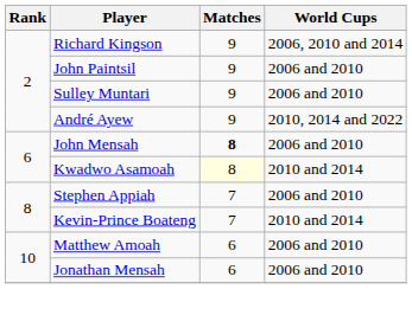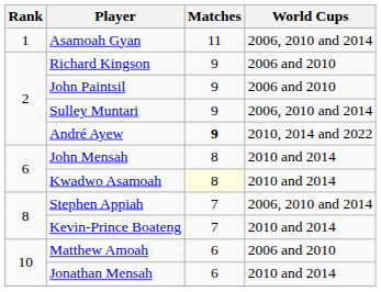 <table class="wikitable" style="text-align: left;">
 <tr>
 <th>Rank</th>
 <th>Player</th>
 <th>Matches</th>
 <th>World Cups</th>
 </tr>
 <tr>
+<td align=center>1</td>
+<td><a href='#'>Asamoah Gyan</a></td>
+<td align=center>11</td>
+<td>2006, 2010 and 2014</td>
+</tr>
+<tr>
 <td rowspan=4 align=center>2</td>
 <td><a href='#'>Richard Kingson</a></td>
 <td align=center>9</td>
-<td>2006, 2010 and 2014</td>
+<td>2006 and 2010</td>
 </tr>
 <tr>
 <td><a href='#'>John Paintsil</a></td>
 <td align=center>9</td>
 <td>2006 and 2010</td>
 </tr>
 <tr>
 <td><a href='#'>Sulley Muntari</a></td>
 <td align=center>9</td>
-<td>2006 and 2010</td>
+<td>2006, 2010 and 2014</td>
 </tr>
 <tr>
 <td><a href='#'>André Ayew</a></td>
-<td align=center>9</td>
+<td align=center><strong>9</strong></td>
 <td>2010, 2014 and 2022</td>
 </tr>
 <tr>
 <td rowspan=2 align=center>6</td>
 <td><a href='#'>John Mensah</a></td>
-<td align=center><strong>8</strong></td>
-<td>2006 and 2010</td>
+<td align=center>8</td>
+<td>2010 and 2014</td>
 </tr>
 <tr>
 <td><a href='#'>Kwadwo Asamoah</a></td>
 <td align=center style="background: lightyellow;">8</td>
 <td>2010 and 2014</td>
 </tr>
 <tr>
 <td rowspan=2 align=center>8</td>
 <td><a href='#'>Stephen Appiah</a></td>
 <td align=center>7</td>
-<td>2006 and 2010</td>
+<td>2006, 2010 and 2014</td>
 </tr>
 <tr>
 <td><a href='#'>Kevin-Prince Boateng</a></td>
 <td align=center>7</td>
 <td>2010 and 2014</td>
 </tr>
 <tr>
 <td rowspan=2 align=center>10</td>
 <td><a href='#'>Matthew Amoah</a></td>
 <td align=center>6</td>
 <td>2006 and 2010</td>
 </tr>
 <tr>
 <td><a href='#'>Jonathan Mensah</a></td>
 <td align=center>6</td>
-<td>2006 and 2010</td>
+<td>2010 and 2014</td>
 </tr>
 <tr>
 </tr>
 </table>
